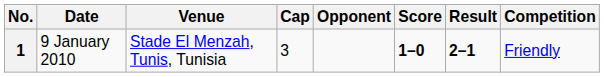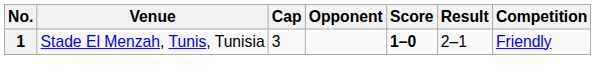 <table class="wikitable sortable plainrowheaders">
 <tr>
 <th scope=col>No.</th>
-<th scope=col data-sort-type=date>Date</th>
 <th scope=col>Venue</th>
 <th scope=col>Cap</th>
 <th scope=col>Opponent</th>
 <th scope=col>Score</th>
 <th scope=col>Result</th>
 <th scope=col>Competition</th>
 </tr>
 <tr>
 <th scope=row>1</th>
-<td>9 January 2010</td>
 <td><a href='#'>Stade El Menzah</a>, <a href='#'>Tunis</a>, Tunisia</td>
 <td>3</td>
 <td></td>
 <td><strong>1–0</strong></td>
-<td><strong>2–1</strong></td>
+<td>2–1</td>
 <td><a href='#'>Friendly</a></td>
 </tr>
 </table>
